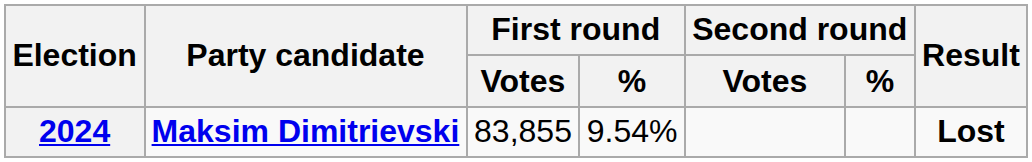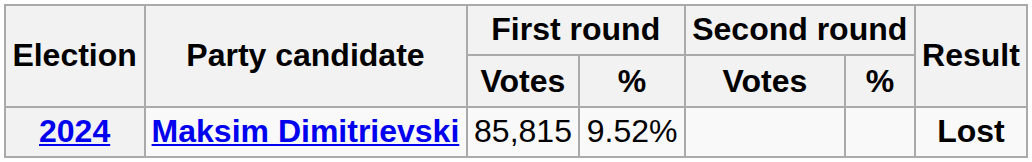 <table class=wikitable style=text-align:center>
 <tr>
 <th rowspan="2">Election</th>
 <th rowspan="2">Party candidate</th>
 <th colspan="2">First round</th>
 <th colspan="2">Second round</th>
 <th rowspan="2">Result</th>
 </tr>
 <tr>
 <th>Votes</th>
 <th>%</th>
 <th>Votes</th>
 <th>%</th>
 </tr>
 <tr>
 <th><a href='#'>2024</a></th>
 <td><strong><a href='#'>Maksim Dimitrievski</a></strong></td>
-<td>83,855</td>
-<td>9.54%</td>
+<td>85,815</td>
+<td>9.52%</td>
 <td></td>
 <td></td>
 <td><strong>Lost</strong> </td>
 </tr>
 </table>
